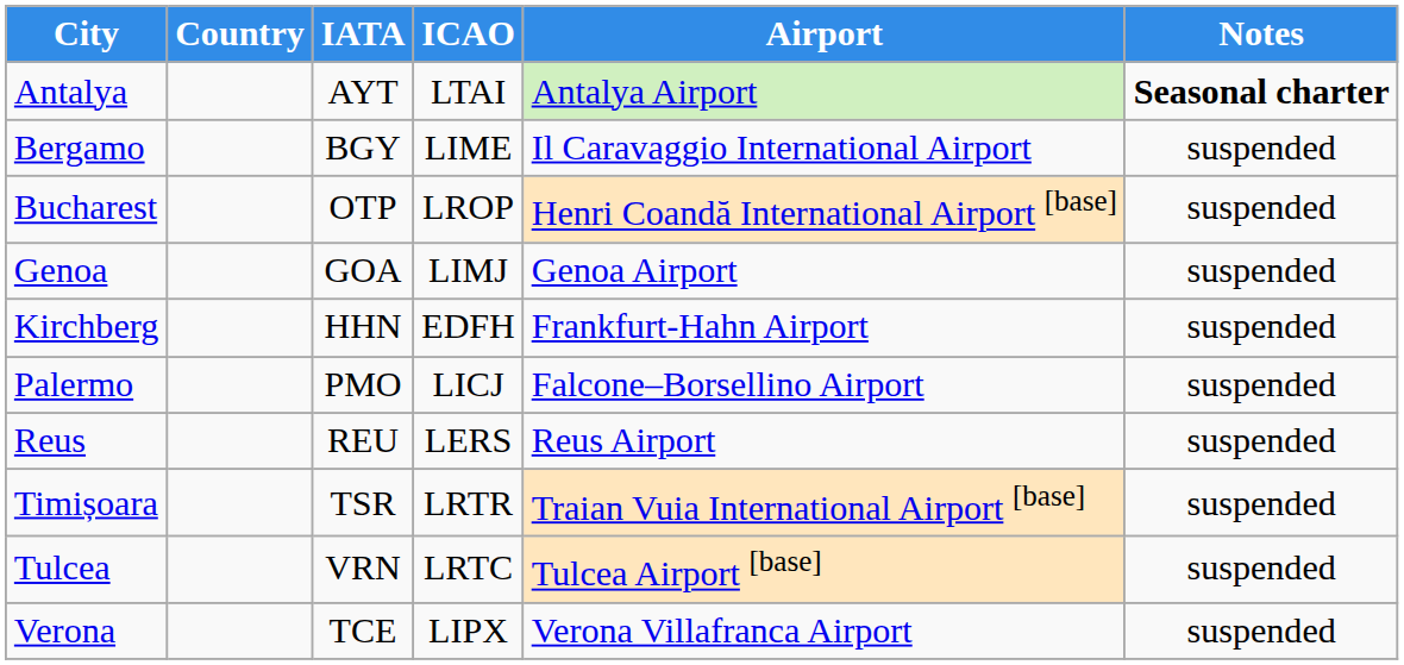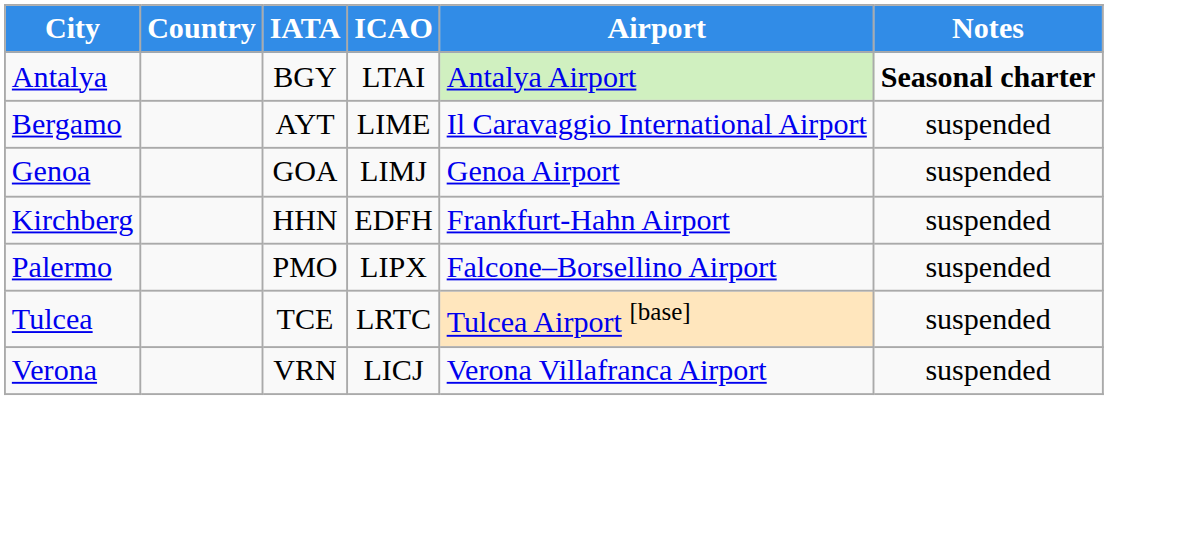 <table class="wikitable sortable toccolours">
 <tr>
 <th style="background:#318ce7; color:white;">City</th>
 <th style="background:#318ce7; color:white;">Country</th>
 <th style="background:#318ce7; color:white;">IATA</th>
 <th style="background:#318ce7; color:white;">ICAO</th>
 <th style="background:#318ce7; color:white;">Airport</th>
 <th style="background:#318ce7; color:white;" class="unsortable">Notes</th>
 </tr>
 <tr>
 <td><a href='#'>Antalya</a></td>
 <td></td>
-<td align=center>AYT</td>
+<td align=center>BGY</td>
 <td align=center>LTAI</td>
 <td style="background:#d0f0c0;"><a href='#'>Antalya Airport</a></td>
 <td align=center><strong>Seasonal charter</strong></td>
 </tr>
 <tr>
 <td><a href='#'>Bergamo</a></td>
 <td></td>
-<td align=center>BGY</td>
+<td align=center>AYT</td>
 <td align=center>LIME</td>
 <td><a href='#'>Il Caravaggio International Airport</a></td>
-<td align=center>suspended</td>
-</tr>
-<tr>
-<td><a href='#'>Bucharest</a></td>
-<td></td>
-<td align=center>OTP</td>
-<td align=center>LROP</td>
-<td style="background:#ffe6bd;"><a href='#'>Henri Coandă International Airport</a> <sup>[base]</sup></td>
 <td align=center>suspended</td>
 </tr>
 <tr>
 <td><a href='#'>Genoa</a></td>
 <td></td>
 <td align=center>GOA</td>
 <td align=center>LIMJ</td>
 <td><a href='#'>Genoa Airport</a></td>
 <td align=center>suspended</td>
 </tr>
 <tr>
 <td><a href='#'>Kirchberg</a></td>
 <td></td>
 <td align=center>HHN</td>
 <td align=center>EDFH</td>
 <td><a href='#'>Frankfurt-Hahn Airport</a></td>
 <td align=center>suspended</td>
 </tr>
 <tr>
 <td><a href='#'>Palermo</a></td>
 <td></td>
 <td align=center>PMO</td>
-<td align=center>LICJ</td>
+<td align=center>LIPX</td>
 <td><a href='#'>Falcone–Borsellino Airport</a></td>
-<td align=center>suspended</td>
-</tr>
-<tr>
-<td><a href='#'>Reus</a></td>
-<td></td>
-<td align=center>REU</td>
-<td align=center>LERS</td>
-<td><a href='#'>Reus Airport</a></td>
-<td align=center>suspended</td>
-</tr>
-<tr>
-<td><a href='#'>Timișoara</a></td>
-<td></td>
-<td align=center>TSR</td>
-<td align=center>LRTR</td>
-<td style="background:#ffe6bd;"><a href='#'>Traian Vuia International Airport</a> <sup>[base]</sup></td>
 <td align=center>suspended</td>
 </tr>
 <tr>
 <td><a href='#'>Tulcea</a></td>
 <td></td>
-<td align=center>VRN</td>
+<td align=center>TCE</td>
 <td align=center>LRTC</td>
 <td style="background:#ffe6bd;"><a href='#'>Tulcea Airport</a> <sup>[base]</sup></td>
 <td align=center>suspended</td>
 </tr>
 <tr>
 <td><a href='#'>Verona</a></td>
 <td></td>
-<td align=center>TCE</td>
-<td align=center>LIPX</td>
+<td align=center>VRN</td>
+<td align=center>LICJ</td>
 <td><a href='#'>Verona Villafranca Airport</a></td>
 <td align=center>suspended</td>
 </tr>
 </table>
